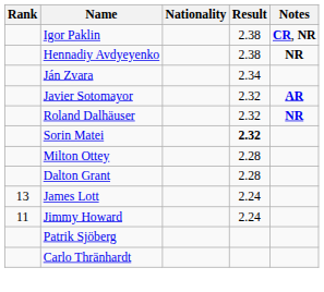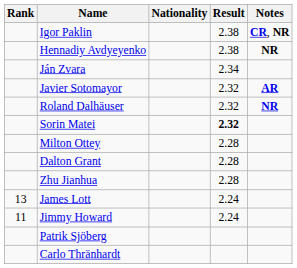 <table class="wikitable sortable" style="text-align:center">
 <tr>
 <th>Rank</th>
 <th>Name</th>
 <th>Nationality</th>
 <th>Result</th>
 <th>Notes</th>
 </tr>
 <tr>
 <td></td>
 <td align="left"><a href='#'>Igor Paklin</a></td>
 <td align=left></td>
 <td>2.38</td>
 <td><strong><a href='#'>CR</a></strong>, <strong>NR</strong></td>
 </tr>
 <tr>
 <td></td>
 <td align="left"><a href='#'>Hennadiy Avdyeyenko</a></td>
 <td align=left></td>
 <td>2.38</td>
 <td><strong>NR</strong></td>
 </tr>
 <tr>
 <td></td>
 <td align="left"><a href='#'>Ján Zvara</a></td>
 <td align=left></td>
 <td>2.34</td>
 <td></td>
 </tr>
 <tr>
 <td></td>
 <td align="left"><a href='#'>Javier Sotomayor</a></td>
 <td align=left></td>
 <td>2.32</td>
 <td><strong><a href='#'>AR</a></strong></td>
 </tr>
 <tr>
 <td></td>
 <td align="left"><a href='#'>Roland Dalhäuser</a></td>
 <td align=left></td>
 <td>2.32</td>
 <td><strong><a href='#'>NR</a></strong></td>
 </tr>
 <tr>
 <td></td>
 <td align="left"><a href='#'>Sorin Matei</a></td>
 <td align=left></td>
 <td><strong>2.32</strong></td>
 <td></td>
 </tr>
 <tr>
 <td></td>
 <td align="left"><a href='#'>Milton Ottey</a></td>
 <td align=left></td>
 <td>2.28</td>
 <td></td>
 </tr>
 <tr>
 <td></td>
 <td align="left"><a href='#'>Dalton Grant</a></td>
 <td align=left></td>
 <td>2.28</td>
 <td></td>
 </tr>
 <tr>
+<td></td>
+<td align="left"><a href='#'>Zhu Jianhua</a></td>
+<td align=left></td>
+<td>2.28</td>
+<td></td>
+</tr>
+<tr>
 <td>13</td>
 <td align="left"><a href='#'>James Lott</a></td>
 <td align=left></td>
 <td>2.24</td>
 <td></td>
 </tr>
 <tr>
 <td>11</td>
 <td align="left"><a href='#'>Jimmy Howard</a></td>
 <td align=left></td>
 <td>2.24</td>
 <td></td>
 </tr>
 <tr>
 <td></td>
 <td align="left"><a href='#'>Patrik Sjöberg</a></td>
 <td align=left></td>
 <td></td>
 <td></td>
 </tr>
 <tr>
 <td></td>
 <td align="left"><a href='#'>Carlo Thränhardt</a></td>
 <td align=left></td>
 <td></td>
 <td></td>
 </tr>
 </table>
